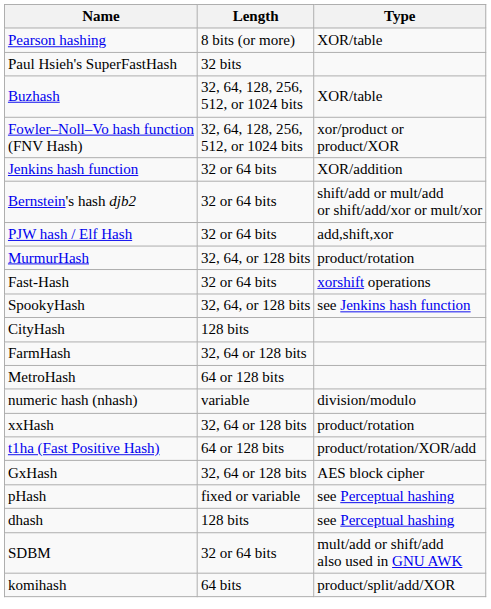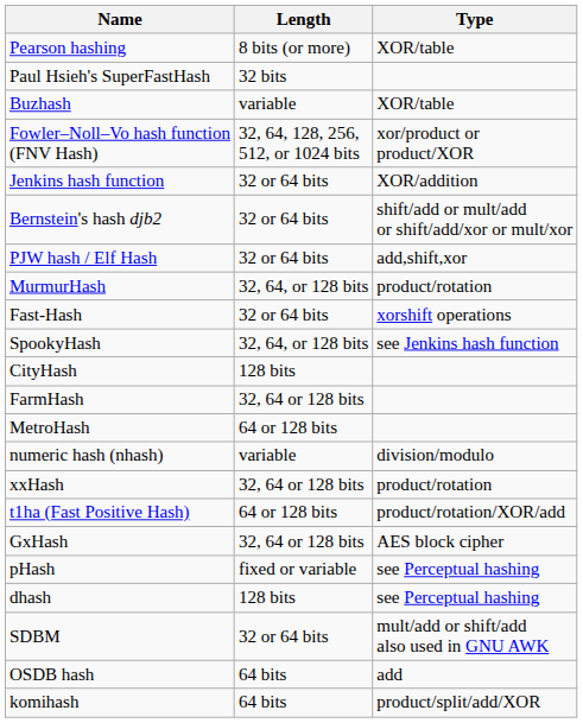 <table class="wikitable sortable mw-collapsible">
 <tr>
 <th>Name</th>
 <th>Length</th>
 <th>Type</th>
 </tr>
 <tr>
 <td><a href='#'>Pearson hashing</a></td>
 <td>8 bits (or more)</td>
 <td>XOR/table</td>
 </tr>
 <tr>
 <td>Paul Hsieh's SuperFastHash</td>
 <td>32 bits</td>
 <td></td>
 </tr>
 <tr>
 <td><a href='#'>Buzhash</a></td>
-<td>32, 64, 128, 256,<br> 512, or 1024 bits</td>
+<td>variable</td>
 <td>XOR/table</td>
 </tr>
 <tr>
 <td><a href='#'>Fowler–Noll–Vo hash function</a><br>(FNV Hash)</td>
 <td>32, 64, 128, 256,<br> 512, or 1024 bits</td>
 <td>xor/product or <br> product/XOR</td>
 </tr>
 <tr>
 <td><a href='#'>Jenkins hash function</a></td>
 <td>32 or 64 bits</td>
 <td>XOR/addition</td>
 </tr>
 <tr>
 <td><a href='#'>Bernstein</a>'s hash <em>djb2</em></td>
 <td>32 or 64 bits</td>
 <td>shift/add or mult/add <br> or shift/add/xor or mult/xor</td>
 </tr>
 <tr>
 <td><a href='#'>PJW hash / Elf Hash</a></td>
 <td>32 or 64 bits</td>
 <td>add,shift,xor</td>
 </tr>
 <tr>
 <td><a href='#'>MurmurHash</a></td>
 <td>32, 64, or 128 bits</td>
 <td>product/rotation</td>
 </tr>
 <tr>
 <td>Fast-Hash</td>
 <td>32 or 64 bits</td>
 <td><a href='#'>xorshift</a> operations</td>
 </tr>
 <tr>
 <td>SpookyHash</td>
 <td>32, 64, or 128 bits</td>
 <td>see <a href='#'>Jenkins hash function</a></td>
 </tr>
 <tr>
 <td>CityHash</td>
 <td>128 bits</td>
 <td></td>
 </tr>
 <tr>
 <td>FarmHash</td>
 <td>32, 64 or 128 bits</td>
 <td></td>
 </tr>
 <tr>
 <td>MetroHash</td>
 <td>64 or 128 bits</td>
 <td></td>
 </tr>
 <tr>
 <td>numeric hash (nhash)</td>
 <td>variable</td>
 <td>division/modulo</td>
 </tr>
 <tr>
 <td>xxHash</td>
 <td>32, 64 or 128 bits</td>
 <td>product/rotation</td>
 </tr>
 <tr>
 <td><a href='#'>t1ha (Fast Positive Hash)</a></td>
 <td>64 or 128 bits</td>
 <td>product/rotation/XOR/add</td>
 </tr>
 <tr>
 <td>GxHash</td>
 <td>32, 64 or 128 bits</td>
 <td>AES block cipher</td>
 </tr>
 <tr>
 <td>pHash</td>
 <td>fixed or variable</td>
 <td>see <a href='#'>Perceptual hashing</a></td>
 </tr>
 <tr>
 <td>dhash</td>
 <td>128 bits</td>
 <td>see <a href='#'>Perceptual hashing</a></td>
 </tr>
 <tr>
 <td>SDBM </td>
 <td>32 or 64 bits</td>
 <td>mult/add or shift/add <br> also used in <a href='#'>GNU AWK</a></td>
 </tr>
 <tr>
+<td>OSDB hash</td>
+<td>64 bits</td>
+<td>add</td>
+</tr>
+<tr>
 <td>komihash</td>
 <td>64 bits</td>
 <td>product/split/add/XOR</td>
 </tr>
 </table>
